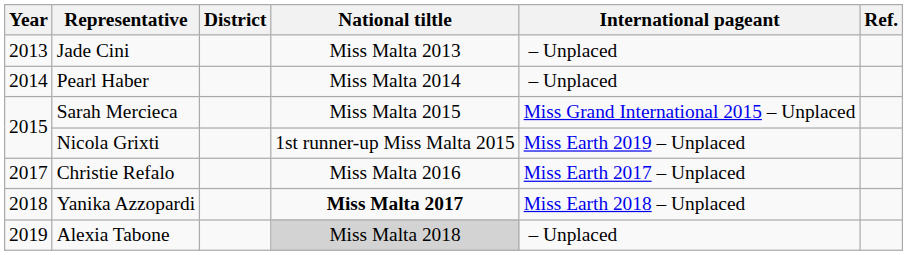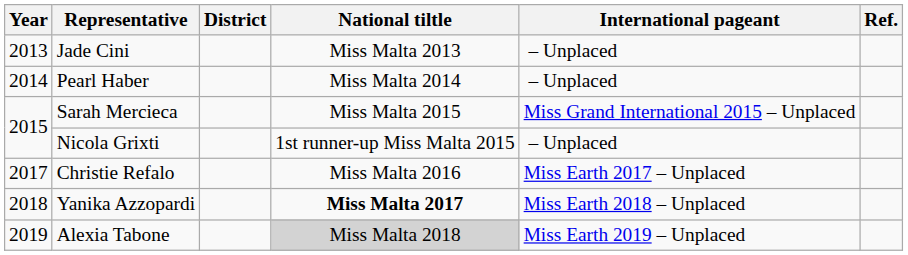 <table class="wikitable">
 <tr>
 <th>Year</th>
 <th>Representative</th>
 <th>District</th>
 <th>National tiltle</th>
 <th>International pageant</th>
 <th>Ref.</th>
 </tr>
 <tr>
 <td>2013</td>
 <td>Jade Cini</td>
 <td></td>
 <td align=center>Miss Malta 2013</td>
 <td> – Unplaced</td>
 <td align=center></td>
 </tr>
 <tr>
 <td>2014</td>
 <td>Pearl Haber</td>
 <td></td>
 <td align=center>Miss Malta 2014</td>
 <td> – Unplaced</td>
 <td align=center></td>
 </tr>
 <tr>
 <td rowspan=2>2015</td>
 <td>Sarah Mercieca</td>
 <td></td>
 <td align=center>Miss Malta 2015</td>
 <td><a href='#'>Miss Grand International 2015</a> – Unplaced</td>
 <td align=center></td>
 </tr>
 <tr>
 <td>Nicola Grixti</td>
 <td></td>
 <td>1st runner-up Miss Malta 2015</td>
-<td><a href='#'>Miss Earth 2019</a> – Unplaced</td>
+<td> – Unplaced</td>
 <td align=center></td>
 </tr>
 <tr>
 <td>2017</td>
 <td>Christie Refalo</td>
 <td></td>
 <td align=center>Miss Malta 2016</td>
 <td><a href='#'>Miss Earth 2017</a> – Unplaced</td>
 <td align=center></td>
 </tr>
 <tr>
 <td>2018</td>
 <td>Yanika Azzopardi</td>
 <td></td>
 <td align=center><strong>Miss Malta 2017</strong></td>
 <td><a href='#'>Miss Earth 2018</a> – Unplaced</td>
 <td align=center></td>
 </tr>
 <tr>
 <td>2019</td>
 <td>Alexia Tabone</td>
 <td></td>
 <td align=center style="background: lightgrey;">Miss Malta 2018</td>
-<td> – Unplaced</td>
+<td><a href='#'>Miss Earth 2019</a> – Unplaced</td>
 <td align=center></td>
 </tr>
 </table>
